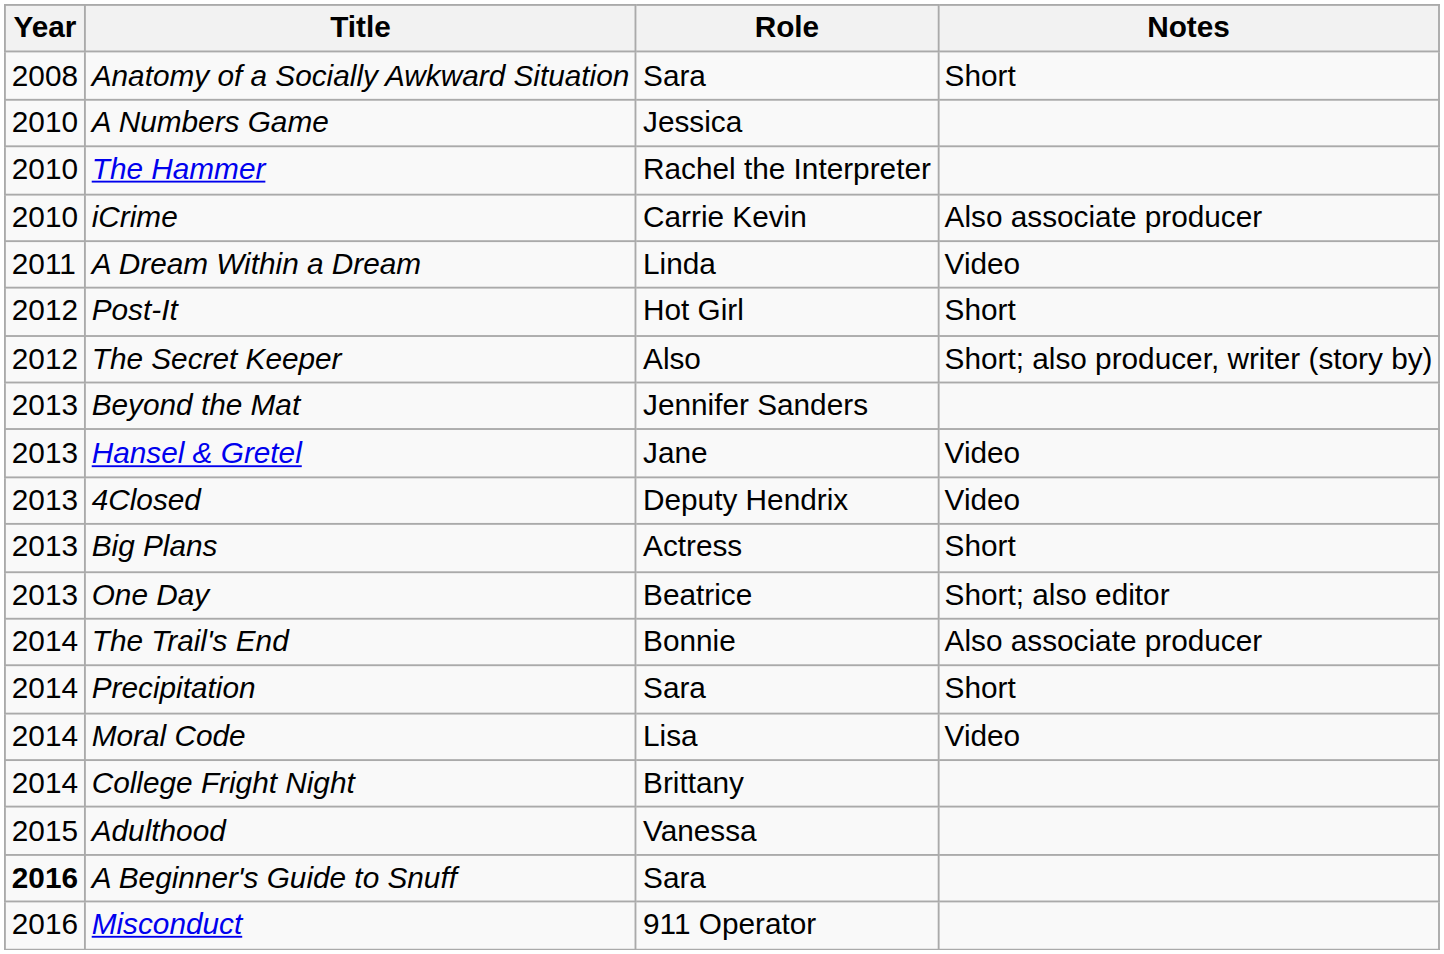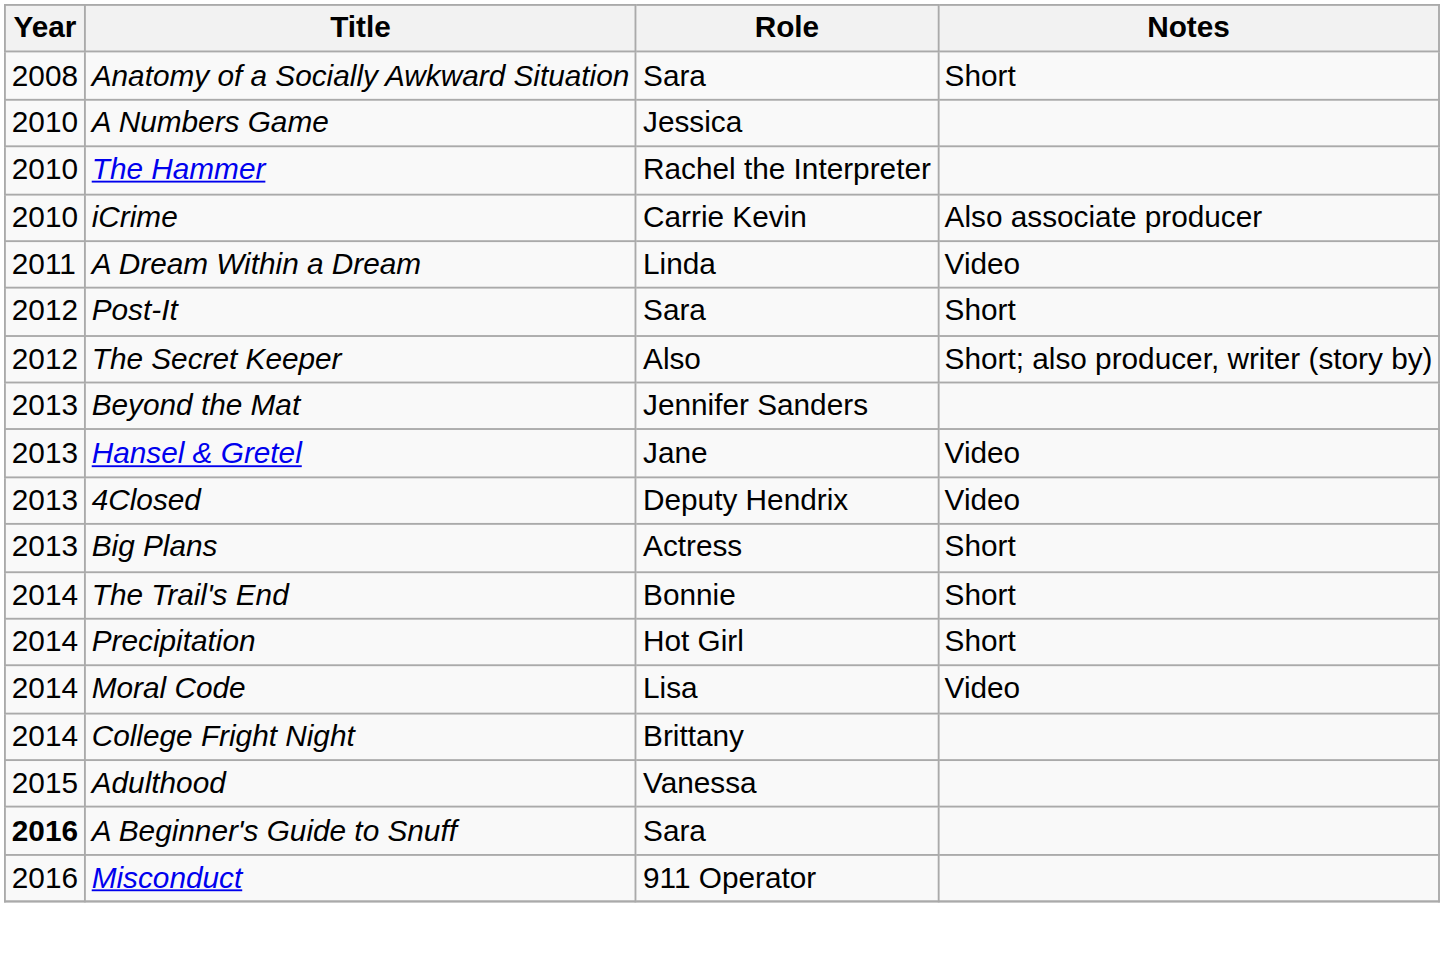 <table class="wikitable sortable">
 <tr>
 <th>Year</th>
 <th>Title</th>
 <th>Role</th>
 <th class="unsortable">Notes</th>
 </tr>
 <tr>
 <td>2008</td>
 <td><em>Anatomy of a Socially Awkward Situation</em></td>
 <td>Sara</td>
 <td>Short</td>
 </tr>
 <tr>
 <td>2010</td>
 <td><em>A Numbers Game</em></td>
 <td>Jessica</td>
 <td></td>
 </tr>
 <tr>
 <td>2010</td>
 <td><em><a href='#'>The Hammer</a></em></td>
 <td>Rachel the Interpreter</td>
 <td></td>
 </tr>
 <tr>
 <td>2010</td>
 <td><em>iCrime</em></td>
 <td>Carrie Kevin</td>
 <td>Also associate producer</td>
 </tr>
 <tr>
 <td>2011</td>
 <td><em>A Dream Within a Dream</em></td>
 <td>Linda</td>
 <td>Video</td>
 </tr>
 <tr>
 <td>2012</td>
 <td><em>Post-It</em></td>
-<td>Hot Girl</td>
+<td>Sara</td>
 <td>Short</td>
 </tr>
 <tr>
 <td>2012</td>
 <td><em>The Secret Keeper</em></td>
 <td>Also</td>
 <td>Short; also producer, writer (story by)</td>
 </tr>
 <tr>
 <td>2013</td>
 <td><em>Beyond the Mat</em></td>
 <td>Jennifer Sanders</td>
 <td></td>
 </tr>
 <tr>
 <td>2013</td>
 <td><em><a href='#'>Hansel & Gretel</a></em></td>
 <td>Jane</td>
 <td>Video</td>
 </tr>
 <tr>
 <td>2013</td>
 <td><em>4Closed</em></td>
 <td>Deputy Hendrix</td>
 <td>Video</td>
 </tr>
 <tr>
 <td>2013</td>
 <td><em>Big Plans</em></td>
 <td>Actress</td>
 <td>Short</td>
 </tr>
 <tr>
-<td>2013</td>
-<td><em>One Day</em></td>
-<td>Beatrice</td>
-<td>Short; also editor</td>
-</tr>
-<tr>
 <td>2014</td>
 <td><em>The Trail's End</em></td>
 <td>Bonnie</td>
-<td>Also associate producer</td>
+<td>Short</td>
 </tr>
 <tr>
 <td>2014</td>
 <td><em>Precipitation</em></td>
-<td>Sara</td>
+<td>Hot Girl</td>
 <td>Short</td>
 </tr>
 <tr>
 <td>2014</td>
 <td><em>Moral Code</em></td>
 <td>Lisa</td>
 <td>Video</td>
 </tr>
 <tr>
 <td>2014</td>
 <td><em>College Fright Night</em></td>
 <td>Brittany</td>
 <td></td>
 </tr>
 <tr>
 <td>2015</td>
 <td><em>Adulthood</em></td>
 <td>Vanessa</td>
 <td></td>
 </tr>
 <tr>
 <td><strong>2016</strong></td>
 <td><em>A Beginner's Guide to Snuff</em></td>
 <td>Sara</td>
 <td></td>
 </tr>
 <tr>
 <td>2016</td>
 <td><em><a href='#'>Misconduct</a></em></td>
 <td>911 Operator</td>
 <td></td>
 </tr>
 <tr>
 </tr>
 </table>
